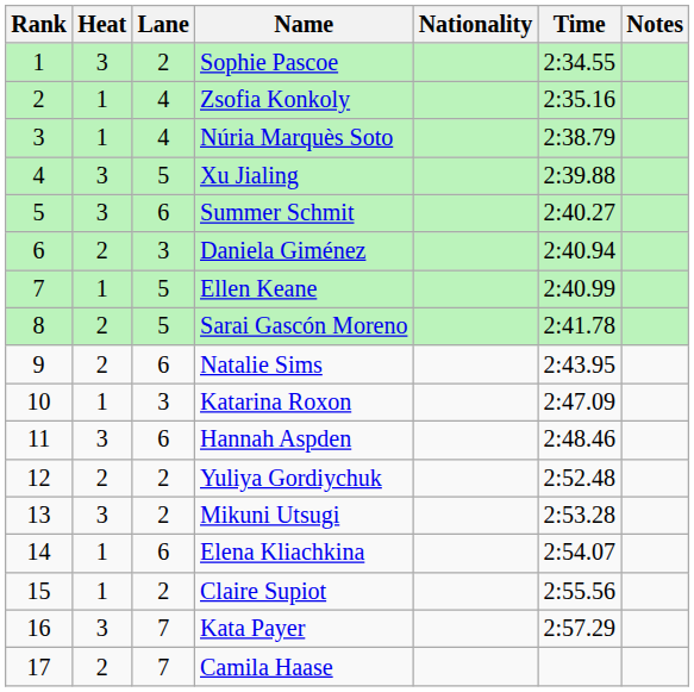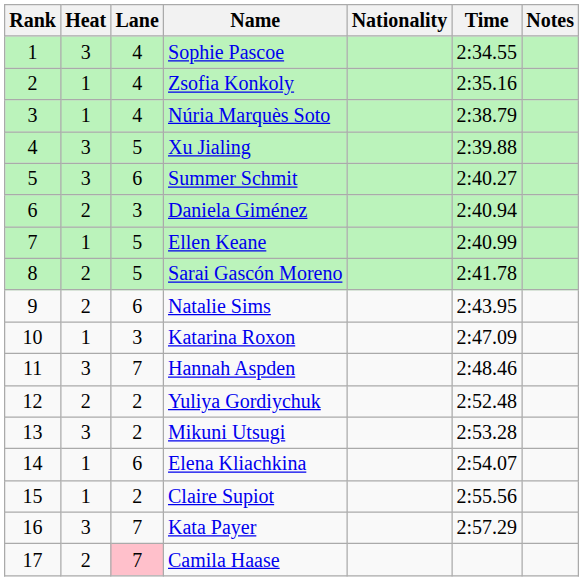 <table class="wikitable sortable" style="text-align:center">
 <tr>
 <th>Rank</th>
 <th>Heat</th>
 <th>Lane</th>
 <th>Name</th>
 <th>Nationality</th>
 <th>Time</th>
 <th>Notes</th>
 </tr>
 <tr bgcolor=bbf3bb>
 <td>1</td>
 <td>3</td>
-<td>2</td>
+<td>4</td>
 <td align=left><a href='#'>Sophie Pascoe</a></td>
 <td align=left></td>
 <td>2:34.55</td>
 <td></td>
 </tr>
 <tr bgcolor=bbf3bb>
 <td>2</td>
 <td>1</td>
 <td>4</td>
 <td align=left><a href='#'>Zsofia Konkoly</a></td>
 <td align=left></td>
 <td>2:35.16</td>
 <td></td>
 </tr>
 <tr bgcolor=bbf3bb>
 <td>3</td>
 <td>1</td>
 <td>4</td>
 <td align=left><a href='#'>Núria Marquès Soto</a></td>
 <td align=left></td>
 <td>2:38.79</td>
 <td></td>
 </tr>
 <tr bgcolor=bbf3bb>
 <td>4</td>
 <td>3</td>
 <td>5</td>
 <td align=left><a href='#'>Xu Jialing</a></td>
 <td align=left></td>
 <td>2:39.88</td>
 <td></td>
 </tr>
 <tr bgcolor=bbf3bb>
 <td>5</td>
 <td>3</td>
 <td>6</td>
 <td align=left><a href='#'>Summer Schmit</a></td>
 <td align=left></td>
 <td>2:40.27</td>
 <td></td>
 </tr>
 <tr bgcolor=bbf3bb>
 <td>6</td>
 <td>2</td>
 <td>3</td>
 <td align=left><a href='#'>Daniela Giménez</a></td>
 <td align=left></td>
 <td>2:40.94</td>
 <td></td>
 </tr>
 <tr bgcolor=bbf3bb>
 <td>7</td>
 <td>1</td>
 <td>5</td>
 <td align=left><a href='#'>Ellen Keane</a></td>
 <td align=left></td>
 <td>2:40.99</td>
 <td></td>
 </tr>
 <tr bgcolor=bbf3bb>
 <td>8</td>
 <td>2</td>
 <td>5</td>
 <td align=left><a href='#'>Sarai Gascón Moreno</a></td>
 <td align=left></td>
 <td>2:41.78</td>
 <td></td>
 </tr>
 <tr>
 <td>9</td>
 <td>2</td>
 <td>6</td>
 <td align=left><a href='#'>Natalie Sims</a></td>
 <td align=left></td>
 <td>2:43.95</td>
 <td></td>
 </tr>
 <tr>
 <td>10</td>
 <td>1</td>
 <td>3</td>
 <td align=left><a href='#'>Katarina Roxon</a></td>
 <td align=left></td>
 <td>2:47.09</td>
 <td></td>
 </tr>
 <tr>
 <td>11</td>
 <td>3</td>
-<td>6</td>
+<td>7</td>
 <td align=left><a href='#'>Hannah Aspden</a></td>
 <td align=left></td>
 <td>2:48.46</td>
 <td></td>
 </tr>
 <tr>
 <td>12</td>
 <td>2</td>
 <td>2</td>
 <td align=left><a href='#'>Yuliya Gordiychuk</a></td>
 <td align=left></td>
 <td>2:52.48</td>
 <td></td>
 </tr>
 <tr>
 <td>13</td>
 <td>3</td>
 <td>2</td>
 <td align=left><a href='#'>Mikuni Utsugi</a></td>
 <td align=left></td>
 <td>2:53.28</td>
 <td></td>
 </tr>
 <tr>
 <td>14</td>
 <td>1</td>
 <td>6</td>
 <td align=left><a href='#'>Elena Kliachkina</a></td>
 <td align=left></td>
 <td>2:54.07</td>
 <td></td>
 </tr>
 <tr>
 <td>15</td>
 <td>1</td>
 <td>2</td>
 <td align=left><a href='#'>Claire Supiot</a></td>
 <td align=left></td>
 <td>2:55.56</td>
 <td></td>
 </tr>
 <tr>
 <td>16</td>
 <td>3</td>
 <td>7</td>
 <td align=left><a href='#'>Kata Payer</a></td>
 <td align=left></td>
 <td>2:57.29</td>
 <td></td>
 </tr>
 <tr>
 <td>17</td>
 <td>2</td>
-<td>7</td>
+<td style="background: pink;">7</td>
 <td align=left><a href='#'>Camila Haase</a></td>
 <td align=left></td>
 <td data-sort-value=9:99.99></td>
 <td></td>
 </tr>
 </table>
